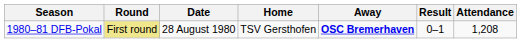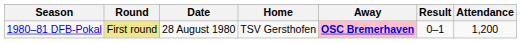 <table class="wikitable">
 <tr>
 <th>Season</th>
 <th>Round</th>
 <th>Date</th>
 <th>Home</th>
 <th>Away</th>
 <th>Result</th>
 <th>Attendance</th>
 </tr>
 <tr align="center">
 <td><a href='#'>1980–81 DFB-Pokal</a></td>
 <td style="background: khaki;">First round</td>
 <td>28 August 1980</td>
 <td>TSV Gersthofen</td>
-<td><strong><a href='#'>OSC Bremerhaven</a></strong></td>
+<td style="background: pink;"><strong><a href='#'>OSC Bremerhaven</a></strong></td>
 <td>0–1</td>
-<td>1,208</td>
+<td>1,200</td>
 </tr>
 </table>
